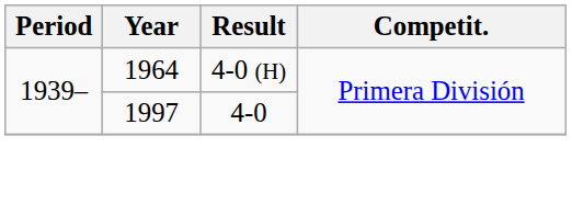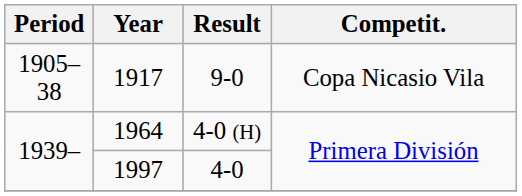 <table class="wikitable sortable" style="text-align:center">
 <tr>
 <th width=50px>Period</th>
 <th width=50px>Year</th>
 <th width=50px>Result</th>
 <th width=150px>Competit.</th>
+</tr>
+<tr>
+<td>1905–38</td>
+<td>1917</td>
+<td>9-0 </td>
+<td>Copa Nicasio Vila</td>
 </tr>
 <tr>
 <td rowspan=2>1939–</td>
 <td>1964</td>
 <td>4-0 <small>(H)</small></td>
 <td rowspan=2><a href='#'>Primera División</a></td>
 </tr>
 <tr>
 <td>1997</td>
 <td>4-0 </td>
 </tr>
 <tr>
 </tr>
 </table>
